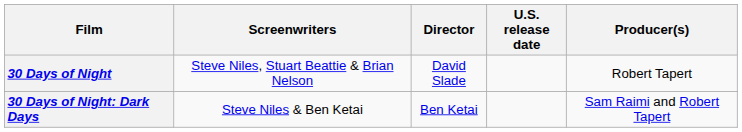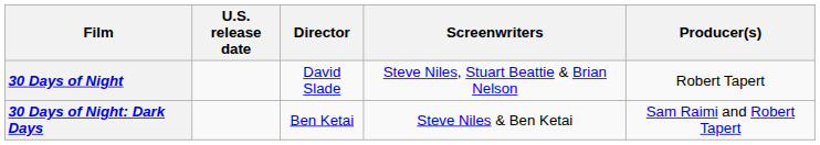 <table class="wikitable plainrowheaders" style="text-align:center" width=100%>
 <tr>
 <th scope="col">Film</th>
+<th scope="col">U.S.<br>release date</th>
+<th scope="col">Director</th>
 <th scope="col">Screenwriters</th>
-<th scope="col">Director</th>
-<th scope="col">U.S.<br>release date</th>
 <th scope="col">Producer(s)</th>
 </tr>
 <tr>
 <th scope="row" style="text-align:left"><em><a href='#'>30 Days of Night</a></em></th>
+<td style="text-align:center"></td>
+<td><a href='#'>David Slade</a></td>
 <td><a href='#'>Steve Niles</a>, <a href='#'>Stuart Beattie</a> & <a href='#'>Brian Nelson</a></td>
-<td><a href='#'>David Slade</a></td>
-<td style="text-align:center"></td>
 <td>Robert Tapert</td>
 </tr>
 <tr>
 <th scope="row" style="text-align:left"><em><a href='#'>30 Days of Night: Dark Days</a></em></th>
+<td style="text-align:center"></td>
+<td><a href='#'>Ben Ketai</a></td>
 <td><a href='#'>Steve Niles</a> & Ben Ketai</td>
-<td><a href='#'>Ben Ketai</a></td>
-<td style="text-align:center"></td>
 <td><a href='#'>Sam Raimi</a> and <a href='#'>Robert Tapert</a></td>
 </tr>
 </table>
